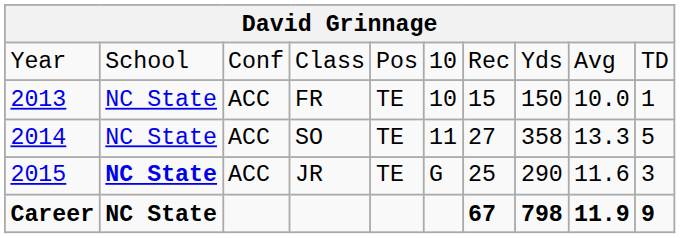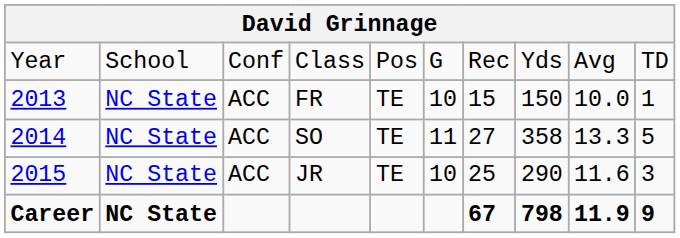 <table class="wikitable">
 <tr>
 <th colspan="10" style="text-align: center; font-weight:bold;">David Grinnage</th>
 </tr>
 <tr>
 <td>Year</td>
 <td>School</td>
 <td>Conf</td>
 <td>Class</td>
 <td>Pos</td>
-<td>10</td>
+<td>G</td>
 <td>Rec</td>
 <td>Yds</td>
 <td>Avg</td>
 <td>TD</td>
 </tr>
 <tr>
 <td><a href='#'>2013</a></td>
 <td><a href='#'>NC State</a></td>
 <td>ACC</td>
 <td>FR</td>
 <td>TE</td>
 <td>10</td>
 <td>15</td>
 <td>150</td>
 <td>10.0</td>
 <td>1</td>
 </tr>
 <tr>
 <td><a href='#'>2014</a></td>
 <td><a href='#'>NC State</a></td>
 <td>ACC</td>
 <td>SO</td>
 <td>TE</td>
 <td>11</td>
 <td>27</td>
 <td>358</td>
 <td>13.3</td>
 <td>5</td>
 </tr>
 <tr>
 <td><a href='#'>2015</a></td>
-<td><strong><a href='#'>NC State</a></strong></td>
+<td><a href='#'>NC State</a></td>
 <td>ACC</td>
 <td>JR</td>
 <td>TE</td>
-<td>G</td>
+<td>10</td>
 <td>25</td>
 <td>290</td>
 <td>11.6</td>
 <td>3</td>
 </tr>
 <tr>
 <td style="font-weight:bold;">Career</td>
 <td style="font-weight:bold;">NC State</td>
 <td style="font-weight:bold;"></td>
 <td style="font-weight:bold;"></td>
 <td style="font-weight:bold;"></td>
 <td style="font-weight:bold;"></td>
 <td style="font-weight:bold;">67</td>
 <td style="font-weight:bold;">798</td>
 <td style="font-weight:bold;">11.9</td>
 <td style="font-weight:bold;">9</td>
 </tr>
 </table>
